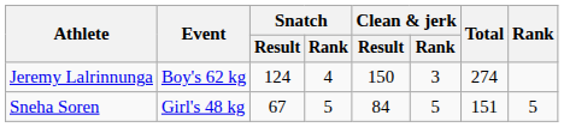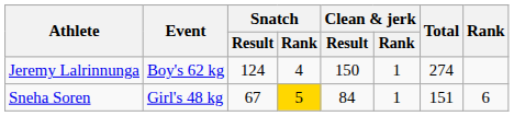 <table class=wikitable style="text-align:center; font-size:90%">
 <tr>
 <th rowspan="2">Athlete</th>
 <th rowspan="2">Event</th>
 <th colspan="2">Snatch</th>
 <th colspan="2">Clean & jerk</th>
 <th rowspan="2">Total</th>
 <th rowspan="2">Rank</th>
 </tr>
 <tr style="font-size:95%">
 <th>Result</th>
 <th>Rank</th>
 <th>Result</th>
 <th>Rank</th>
 </tr>
 <tr>
 <td align=left><a href='#'>Jeremy Lalrinnunga</a></td>
 <td align=left><a href='#'>Boy's 62 kg</a></td>
 <td>124</td>
 <td>4</td>
 <td>150</td>
-<td>3</td>
+<td>1</td>
 <td>274</td>
 <td></td>
 </tr>
 <tr>
 <td align=left><a href='#'>Sneha Soren</a></td>
 <td align=left><a href='#'>Girl's 48 kg</a></td>
 <td>67</td>
-<td>5</td>
+<td style="background: gold;">5</td>
 <td>84</td>
-<td>5</td>
+<td>1</td>
 <td>151</td>
-<td>5</td>
+<td>6</td>
 </tr>
 </table>
